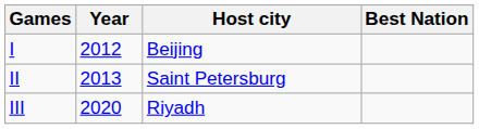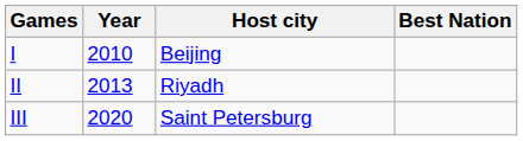 <table class=wikitable>
 <tr>
 <th width=50>Games</th>
 <th width=50>Year</th>
 <th width=180>Host city</th>
 <th>Best Nation</th>
 </tr>
 <tr>
 <td><a href='#'>I</a></td>
-<td><a href='#'>2012</a></td>
+<td><a href='#'>2010</a></td>
 <td> <a href='#'>Beijing</a></td>
 <td></td>
 </tr>
 <tr>
 <td><a href='#'>II</a></td>
 <td><a href='#'>2013</a></td>
-<td> <a href='#'>Saint Petersburg</a></td>
+<td> <a href='#'>Riyadh</a></td>
 <td></td>
 </tr>
 <tr>
 <td><a href='#'>III</a></td>
 <td><a href='#'>2020</a></td>
-<td> <a href='#'>Riyadh</a></td>
+<td> <a href='#'>Saint Petersburg</a></td>
 <td></td>
 </tr>
 </table>
